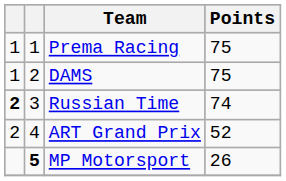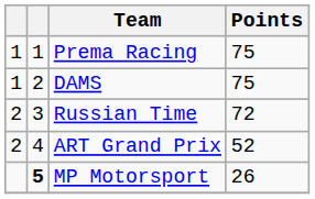 <table class="wikitable" style="font-size: 85%;">
 <tr>
 <th></th>
 <th></th>
 <th>Team</th>
 <th>Points</th>
 </tr>
 <tr>
 <td> 1</td>
 <td align="center">1</td>
 <td> <a href='#'>Prema Racing</a></td>
 <td>75</td>
 </tr>
 <tr>
 <td> 1</td>
 <td align="center">2</td>
 <td> <a href='#'>DAMS</a></td>
 <td>75</td>
 </tr>
 <tr>
-<td><strong> 2</strong></td>
+<td> 2</td>
 <td align="center">3</td>
 <td> <a href='#'>Russian Time</a></td>
-<td>74</td>
+<td>72</td>
 </tr>
 <tr>
 <td> 2</td>
 <td align="center">4</td>
 <td> <a href='#'>ART Grand Prix</a></td>
 <td>52</td>
 </tr>
 <tr>
 <td></td>
 <td align="center"><strong>5</strong></td>
 <td> <a href='#'>MP Motorsport</a></td>
 <td>26</td>
 </tr>
 <tr>
 </tr>
 </table>
